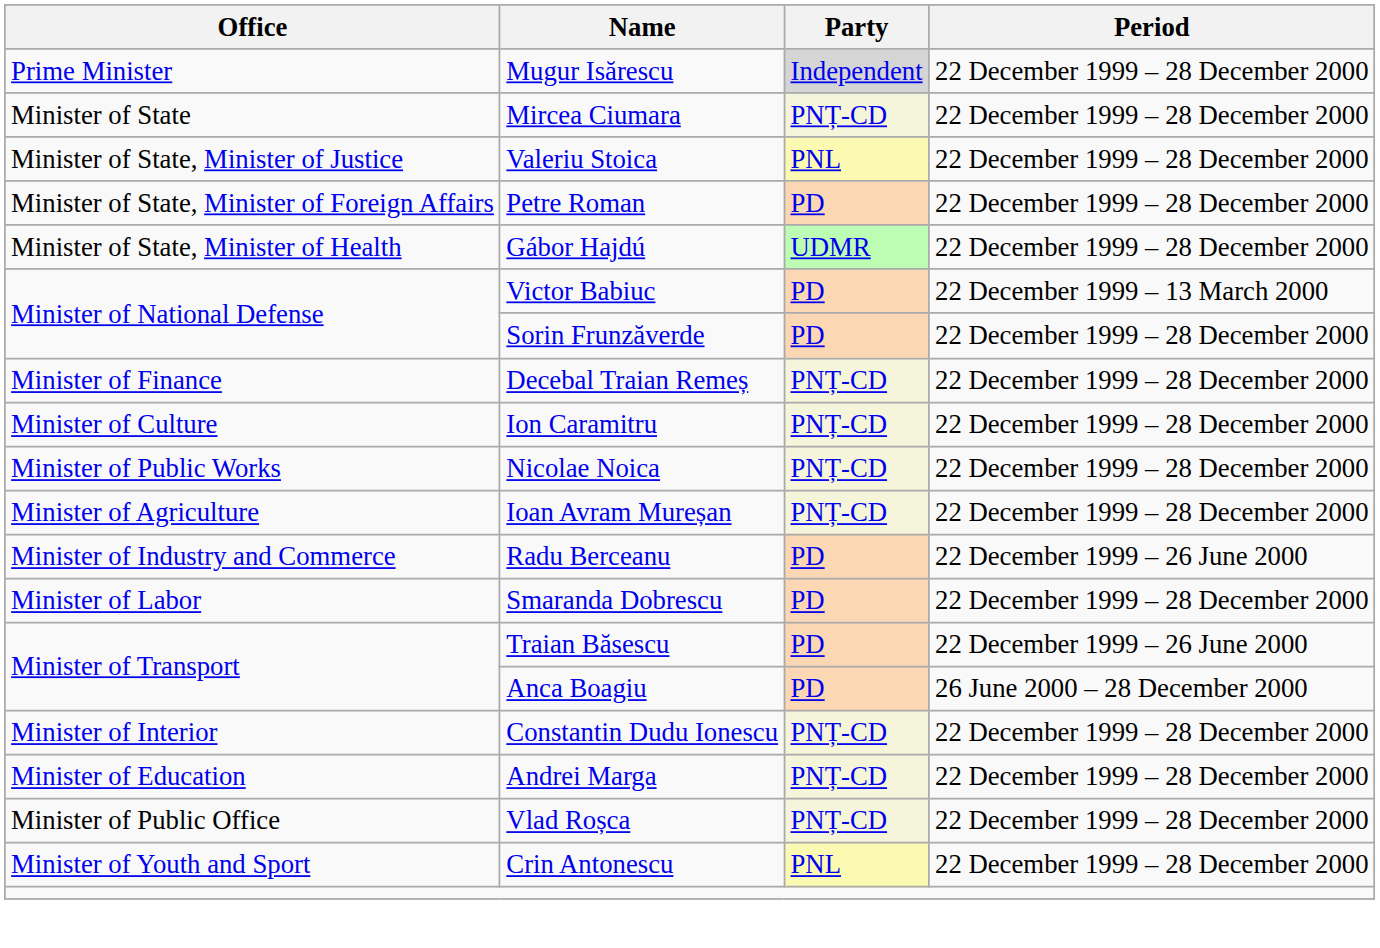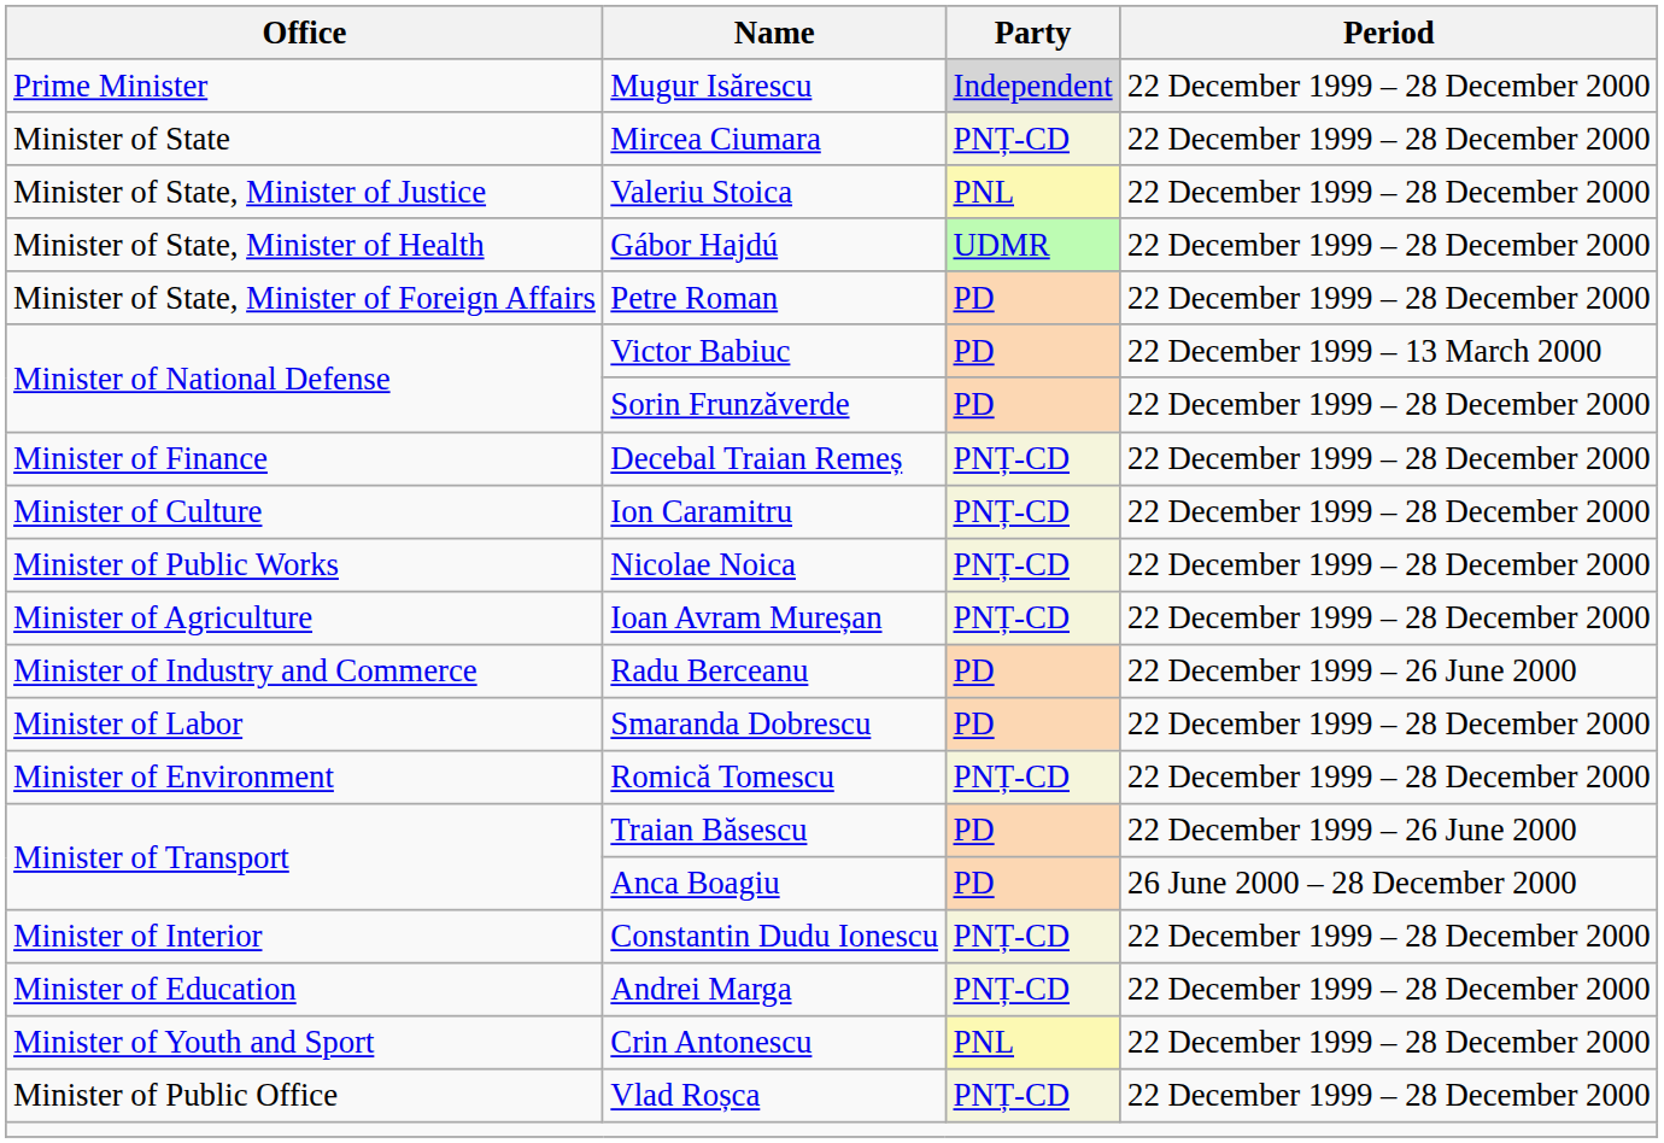 <table class="wikitable" style="font-size: 95%;">
 <tr>
 <th>Office</th>
 <th>Name</th>
 <th>Party</th>
 <th>Period</th>
 </tr>
 <tr>
 <td><a href='#'>Prime Minister</a></td>
 <td><a href='#'>Mugur Isărescu</a></td>
 <td bgcolor="d5d5d5"><a href='#'>Independent</a></td>
 <td>22 December 1999 – 28 December 2000</td>
 </tr>
 <tr>
 <td>Minister of State</td>
 <td><a href='#'>Mircea Ciumara</a></td>
 <td bgcolor="f5f5dc"><a href='#'>PNȚ-CD</a></td>
 <td>22 December 1999 – 28 December 2000</td>
 </tr>
 <tr>
 <td>Minister of State, <a href='#'>Minister of Justice</a></td>
 <td><a href='#'>Valeriu Stoica</a></td>
 <td bgcolor="fcf9b3"><a href='#'>PNL</a></td>
 <td>22 December 1999 – 28 December 2000</td>
 </tr>
 <tr>
+<td>Minister of State, <a href='#'>Minister of Health</a></td>
+<td><a href='#'>Gábor Hajdú</a></td>
+<td bgcolor="bdfcb3"><a href='#'>UDMR</a></td>
+<td>22 December 1999 – 28 December 2000</td>
+</tr>
+<tr>
 <td>Minister of State, <a href='#'>Minister of Foreign Affairs</a></td>
 <td><a href='#'>Petre Roman</a></td>
 <td bgcolor="fcd7b3"><a href='#'>PD</a></td>
-<td>22 December 1999 – 28 December 2000</td>
-</tr>
-<tr>
-<td>Minister of State, <a href='#'>Minister of Health</a></td>
-<td><a href='#'>Gábor Hajdú</a></td>
-<td bgcolor="bdfcb3"><a href='#'>UDMR</a></td>
 <td>22 December 1999 – 28 December 2000</td>
 </tr>
 <tr>
 <td rowspan=2><a href='#'>Minister of National Defense</a></td>
 <td><a href='#'>Victor Babiuc</a></td>
 <td bgcolor="fcd7b3"><a href='#'>PD</a></td>
 <td>22 December 1999 – 13 March 2000</td>
 </tr>
 <tr>
 <td><a href='#'>Sorin Frunzăverde</a></td>
 <td bgcolor="fcd7b3"><a href='#'>PD</a></td>
 <td>22 December 1999 – 28 December 2000</td>
 </tr>
 <tr>
 <td><a href='#'>Minister of Finance</a></td>
 <td><a href='#'>Decebal Traian Remeș</a></td>
 <td bgcolor="f5f5dc"><a href='#'>PNȚ-CD</a></td>
 <td>22 December 1999 – 28 December 2000</td>
 </tr>
 <tr>
 <td><a href='#'>Minister of Culture</a></td>
 <td><a href='#'>Ion Caramitru</a></td>
 <td bgcolor="f5f5dc"><a href='#'>PNȚ-CD</a></td>
 <td>22 December 1999 – 28 December 2000</td>
 </tr>
 <tr>
 <td><a href='#'>Minister of Public Works</a></td>
 <td><a href='#'>Nicolae Noica</a></td>
 <td bgcolor="f5f5dc"><a href='#'>PNȚ-CD</a></td>
 <td>22 December 1999 – 28 December 2000</td>
 </tr>
 <tr>
 <td><a href='#'>Minister of Agriculture</a></td>
 <td><a href='#'>Ioan Avram Mureșan</a></td>
 <td bgcolor="f5f5dc"><a href='#'>PNȚ-CD</a></td>
 <td>22 December 1999 – 28 December 2000</td>
 </tr>
 <tr>
 <td><a href='#'>Minister of Industry and Commerce</a></td>
 <td><a href='#'>Radu Berceanu</a></td>
 <td bgcolor="fcd7b3"><a href='#'>PD</a></td>
 <td>22 December 1999 – 26 June 2000</td>
 </tr>
 <tr>
 <td><a href='#'>Minister of Labor</a></td>
 <td><a href='#'>Smaranda Dobrescu</a></td>
 <td bgcolor="fcd7b3"><a href='#'>PD</a></td>
 <td>22 December 1999 – 28 December 2000</td>
 </tr>
 <tr>
+<td><a href='#'>Minister of Environment</a></td>
+<td><a href='#'>Romică Tomescu</a></td>
+<td bgcolor="f5f5dc"><a href='#'>PNȚ-CD</a></td>
+<td>22 December 1999 – 28 December 2000</td>
+</tr>
+<tr>
 <td rowspan=2><a href='#'>Minister of Transport</a></td>
 <td><a href='#'>Traian Băsescu</a></td>
 <td bgcolor="fcd7b3"><a href='#'>PD</a></td>
 <td>22 December 1999 – 26 June 2000</td>
 </tr>
 <tr>
 <td><a href='#'>Anca Boagiu</a></td>
 <td bgcolor="fcd7b3"><a href='#'>PD</a></td>
 <td>26 June 2000 – 28 December 2000</td>
 </tr>
 <tr>
 <td><a href='#'>Minister of Interior</a></td>
 <td><a href='#'>Constantin Dudu Ionescu</a></td>
 <td bgcolor="f5f5dc"><a href='#'>PNȚ-CD</a></td>
 <td>22 December 1999 – 28 December 2000</td>
 </tr>
 <tr>
 <td><a href='#'>Minister of Education</a></td>
 <td><a href='#'>Andrei Marga</a></td>
 <td bgcolor="f5f5dc"><a href='#'>PNȚ-CD</a></td>
 <td>22 December 1999 – 28 December 2000</td>
 </tr>
 <tr>
+<td><a href='#'>Minister of Youth and Sport</a></td>
+<td><a href='#'>Crin Antonescu</a></td>
+<td bgcolor="fcf9b3"><a href='#'>PNL</a></td>
+<td>22 December 1999 – 28 December 2000</td>
+</tr>
+<tr>
 <td>Minister of Public Office</td>
 <td><a href='#'>Vlad Roșca</a></td>
 <td bgcolor="f5f5dc"><a href='#'>PNȚ-CD</a></td>
 <td>22 December 1999 – 28 December 2000</td>
 </tr>
 <tr>
-<td><a href='#'>Minister of Youth and Sport</a></td>
-<td><a href='#'>Crin Antonescu</a></td>
-<td bgcolor="fcf9b3"><a href='#'>PNL</a></td>
-<td>22 December 1999 – 28 December 2000</td>
-</tr>
-<tr>
 <td colspan=4></td>
 </tr>
 </table>
